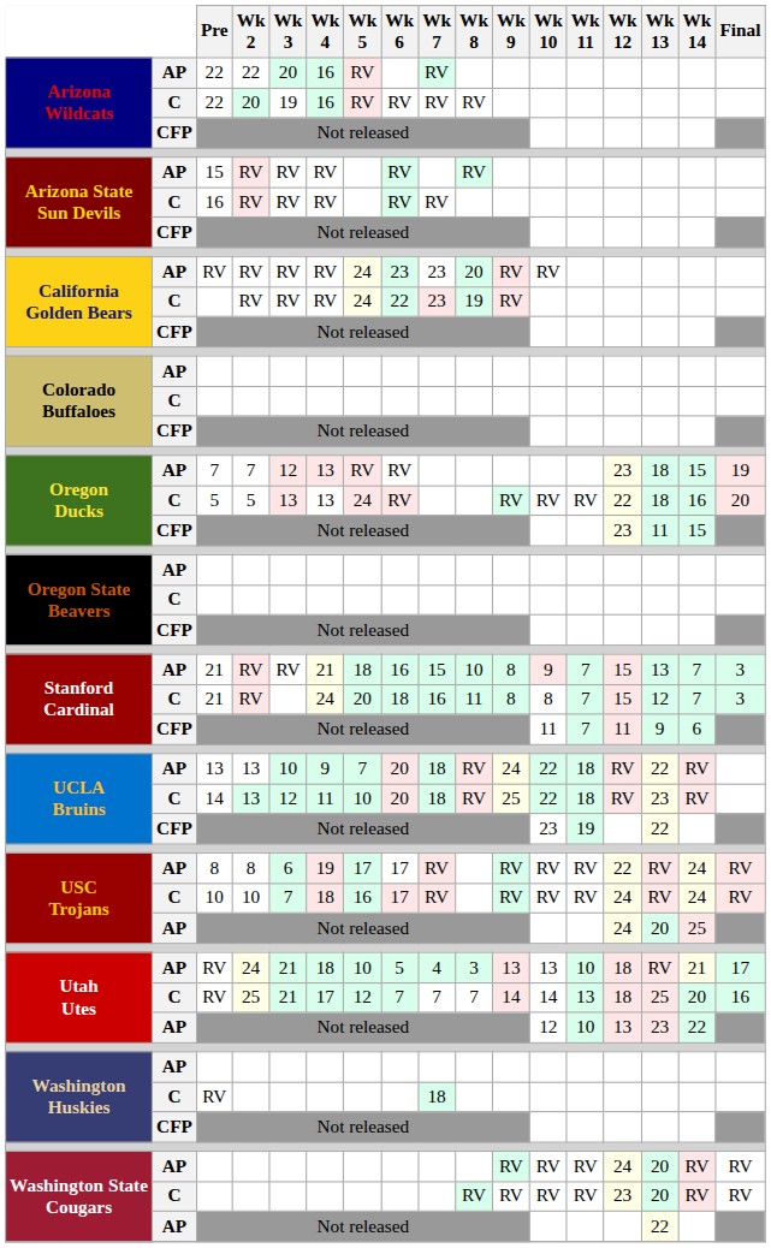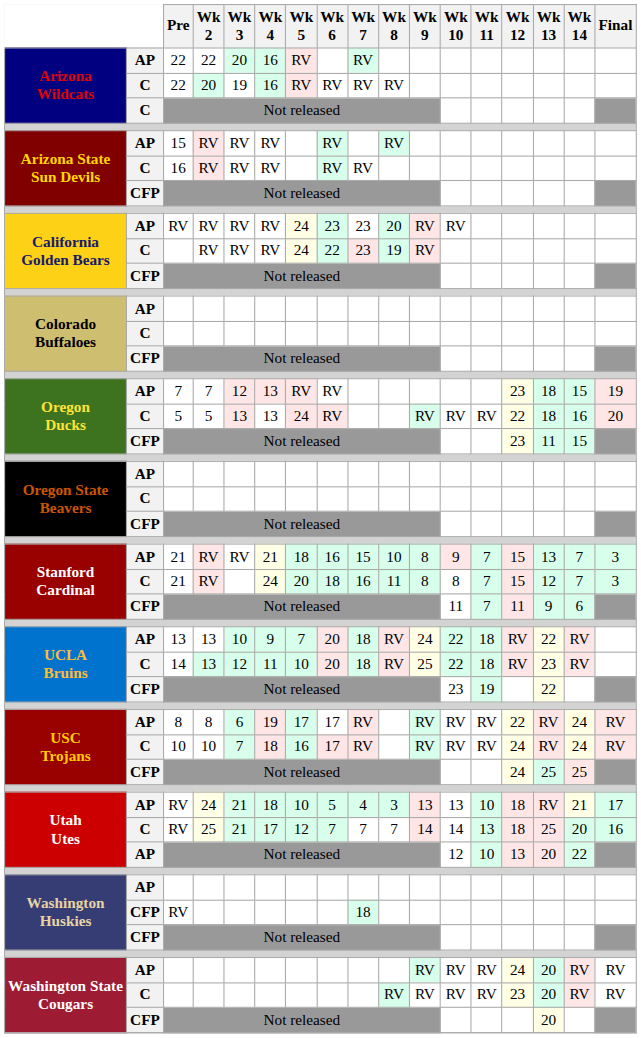 <table class="wikitable" style="white-space:nowrap;font-size:90%;">
 <tr>
 <th colspan=2 style="background:white; border-top-style:hidden; border-left-style:hidden;"> </th>
 <th>Pre</th>
 <th>Wk<br>2</th>
 <th>Wk<br>3</th>
 <th>Wk<br>4</th>
 <th>Wk<br>5</th>
 <th>Wk<br>6</th>
 <th>Wk<br>7</th>
 <th>Wk<br>8</th>
 <th>Wk<br>9</th>
 <th>Wk<br>10</th>
 <th>Wk<br>11</th>
 <th>Wk<br>12</th>
 <th>Wk<br>13</th>
 <th>Wk<br>14</th>
 <th>Final</th>
 </tr>
 <tr style="text-align:center;">
 <th rowspan=3 style="background:#000080; color:#e00000;"><strong>Arizona</strong><br><strong>Wildcats</strong></th>
 <th>AP</th>
 <td style="background:#FFF;">22</td>
 <td style="background:#FFF;">22</td>
 <td style="background:#D8FFEB;">20</td>
 <td style="background:#D8FFEB;">16</td>
 <td style="background:#FFE6E6;">RV</td>
 <td style="background:#FFF;"></td>
 <td style="background:#D8FFEB;">RV</td>
 <td style="background:#FFF;"></td>
 <td style="background:#FFF;"></td>
 <td style="background:#FFF;"></td>
 <td style="background:#FFF;"></td>
 <td style="background:#FFF;"></td>
 <td style="background:#FFF;"></td>
 <td style="background:#FFF;"></td>
 <td style="background:#FFF;"></td>
 </tr>
 <tr style="text-align:center;">
 <th>C</th>
 <td style="background:#FFF;">22</td>
 <td style="background:#D8FFEB;">20</td>
 <td style="background:#FFF;">19</td>
 <td style="background:#D8FFEB;">16</td>
 <td style="background:#FFE6E6;">RV</td>
 <td style="background:#FFF;">RV</td>
 <td style="background:#FFF;">RV</td>
 <td style="background:#FFF;">RV</td>
 <td style="background:#FFF;"></td>
 <td style="background:#FFF;"></td>
 <td style="background:#FFF;"></td>
 <td style="background:#FFF;"></td>
 <td style="background:#FFF;"></td>
 <td style="background:#FFF;"></td>
 <td style="background:#FFF;"></td>
 </tr>
 <tr style="text-align:center;">
-<th>CFP</th>
+<th>C</th>
 <td colspan="9" style="background:#999999;">Not released</td>
 <td style="background:#FFF;"></td>
 <td style="background:#FFF;"></td>
 <td style="background:#FFF;"></td>
 <td style="background:#FFF;"></td>
 <td style="background:#FFF;"></td>
 <td style="background:#999999;"></td>
 </tr>
 <tr>
 <th colspan="19" style="background-color:lightgrey;"></th>
 </tr>
 <tr style="text-align:center;">
 <th rowspan=3 style="background:#800000; color:#FFD700;"><strong>Arizona State</strong><br><strong>Sun Devils</strong></th>
 <th>AP</th>
 <td style="background:#FFF;">15</td>
 <td style="background:#FFE6E6;">RV</td>
 <td style="background:#FFF;">RV</td>
 <td style="background:#FFF;">RV</td>
 <td style="background:#FFF;"></td>
 <td style="background:#D8FFEB;">RV</td>
 <td style="background:#FFF;"></td>
 <td style="background:#D8FFEB;">RV</td>
 <td style="background:#FFF;"></td>
 <td style="background:#FFF;"></td>
 <td style="background:#FFF;"></td>
 <td style="background:#FFF;"></td>
 <td style="background:#FFF;"></td>
 <td style="background:#FFF;"></td>
 <td style="background:#FFF;"></td>
 </tr>
 <tr style="text-align:center;">
 <th>C</th>
 <td style="background:#FFF;">16</td>
 <td style="background:#FFE6E6;">RV</td>
 <td style="background:#FFF;">RV</td>
 <td style="background:#FFF;">RV</td>
 <td style="background:#FFF;"></td>
 <td style="background:#D8FFEB;">RV</td>
 <td style="background:#FFF;">RV</td>
 <td style="background:#FFF;"></td>
 <td style="background:#FFF;"></td>
 <td style="background:#FFF;"></td>
 <td style="background:#FFF;"></td>
 <td style="background:#FFF;"></td>
 <td style="background:#FFF;"></td>
 <td style="background:#FFF;"></td>
 <td style="background:#FFF;"></td>
 </tr>
 <tr style="text-align:center;">
 <th>CFP</th>
 <td colspan="9" style="background:#999999;">Not released</td>
 <td style="background:#FFF;"></td>
 <td style="background:#FFF;"></td>
 <td style="background:#FFF;"></td>
 <td style="background:#FFF;"></td>
 <td style="background:#FFF;"></td>
 <td style="background:#999999;"></td>
 </tr>
 <tr>
 <th colspan="19" style="background-color:lightgrey;"></th>
 </tr>
 <tr style="text-align:center;">
 <th rowspan=3 style="background:#FCD116; color:#191970;"><strong>California</strong><br><strong>Golden Bears</strong></th>
 <th>AP</th>
 <td style="background:#FFF;">RV</td>
 <td style="background:#FFF;">RV</td>
 <td style="background:#FFF;">RV</td>
 <td style="background:#FFF;">RV</td>
 <td style="background:#FFFFE6;">24</td>
 <td style="background:#D8FFEB;">23</td>
 <td style="background:#FFF;">23</td>
 <td style="background:#D8FFEB;">20</td>
 <td style="background:#FFE6E6;">RV</td>
 <td style="background:#FFF;">RV</td>
 <td style="background:#FFF;"></td>
 <td style="background:#FFF;"></td>
 <td style="background:#FFF;"></td>
 <td style="background:#FFF;"></td>
 <td style="background:#FFF;"></td>
 </tr>
 <tr style="text-align:center;">
 <th>C</th>
 <td style="background:#FFF;"></td>
 <td style="background:#FFF;">RV</td>
 <td style="background:#FFF;">RV</td>
 <td style="background:#FFF;">RV</td>
 <td style="background:#FFFFE6;">24</td>
 <td style="background:#D8FFEB;">22</td>
 <td style="background:#FFE6E6;">23</td>
 <td style="background:#D8FFEB;">19</td>
 <td style="background:#FFE6E6;">RV</td>
 <td style="background:#FFF;"></td>
 <td style="background:#FFF;"></td>
 <td style="background:#FFF;"></td>
 <td style="background:#FFF;"></td>
 <td style="background:#FFF;"></td>
 <td style="background:#FFF;"></td>
 </tr>
 <tr style="text-align:center;">
 <th>CFP</th>
 <td colspan="9" style="background:#999999;">Not released</td>
 <td style="background:#FFF;"></td>
 <td style="background:#FFF;"></td>
 <td style="background:#FFF;"></td>
 <td style="background:#FFF;"></td>
 <td style="background:#FFF;"></td>
 <td style="background:#999999;"></td>
 </tr>
 <tr>
 <th colspan="19" style="background-color:lightgrey;"></th>
 </tr>
 <tr style="text-align:center;">
 <th rowspan=3 style="background:#CEBE70; color:#000000;"><strong>Colorado</strong><br><strong>Buffaloes</strong></th>
 <th>AP</th>
 <td style="background:#FFF;"></td>
 <td style="background:#FFF;"></td>
 <td style="background:#FFF;"></td>
 <td style="background:#FFF;"></td>
 <td style="background:#FFF;"></td>
 <td style="background:#FFF;"></td>
 <td style="background:#FFF;"></td>
 <td style="background:#FFF;"></td>
 <td style="background:#FFF;"></td>
 <td style="background:#FFF;"></td>
 <td style="background:#FFF;"></td>
 <td style="background:#FFF;"></td>
 <td style="background:#FFF;"></td>
 <td style="background:#FFF;"></td>
 <td style="background:#FFF;"></td>
 </tr>
 <tr style="text-align:center;">
 <th>C</th>
 <td style="background:#FFF;"></td>
 <td style="background:#FFF;"></td>
 <td style="background:#FFF;"></td>
 <td style="background:#FFF;"></td>
 <td style="background:#FFF;"></td>
 <td style="background:#FFF;"></td>
 <td style="background:#FFF;"></td>
 <td style="background:#FFF;"></td>
 <td style="background:#FFF;"></td>
 <td style="background:#FFF;"></td>
 <td style="background:#FFF;"></td>
 <td style="background:#FFF;"></td>
 <td style="background:#FFF;"></td>
 <td style="background:#FFF;"></td>
 <td style="background:#FFF;"></td>
 </tr>
 <tr style="text-align:center;">
 <th>CFP</th>
 <td colspan="9" style="background:#999999;">Not released</td>
 <td style="background:#FFF;"></td>
 <td style="background:#FFF;"></td>
 <td style="background:#FFF;"></td>
 <td style="background:#FFF;"></td>
 <td style="background:#FFF;"></td>
 <td style="background:#999999;"></td>
 </tr>
 <tr>
 <th colspan="19" style="background-color:lightgrey;"></th>
 </tr>
 <tr style="text-align:center;">
 <th rowspan=3 style="background:#3D731E; color:#FFE436;"><strong>Oregon</strong><br><strong>Ducks</strong></th>
 <th>AP</th>
 <td style="background:#FFF;">7</td>
 <td style="background:#FFF;">7</td>
 <td style="background:#FFE6E6;">12</td>
 <td style="background:#FFE6E6;">13</td>
 <td style="background:#FFE6E6;">RV</td>
 <td style="background:#FFF;">RV</td>
 <td style="background:#FFF;"></td>
 <td style="background:#FFF;"></td>
 <td style="background:#FFF;"></td>
 <td style="background:#FFF;"></td>
 <td style="background:#FFF;"></td>
 <td style="background:#FFFFE6;">23</td>
 <td style="background:#D8FFEB;">18</td>
 <td style="background:#D8FFEB;">15</td>
 <td style="background:#FFE6E6;">19</td>
 </tr>
 <tr style="text-align:center;">
 <th>C</th>
 <td style="background:#FFF;">5</td>
 <td style="background:#FFF;">5</td>
 <td style="background:#FFE6E6;">13</td>
 <td style="background:#FFF;">13</td>
 <td style="background:#FFE6E6;">24</td>
 <td style="background:#FFE6E6;">RV</td>
 <td style="background:#FFF;"></td>
 <td style="background:#FFF;"></td>
 <td style="background:#D8FFEB;">RV</td>
 <td style="background:#FFF;">RV</td>
 <td style="background:#FFF;">RV</td>
 <td style="background:#FFFFE6;">22</td>
 <td style="background:#D8FFEB;">18</td>
 <td style="background:#D8FFEB;">16</td>
 <td style="background:#FFE6E6;">20</td>
 </tr>
 <tr style="text-align:center;">
 <th>CFP</th>
 <td colspan="9" style="background:#999999;">Not released</td>
 <td style="background:#FFF;"></td>
 <td style="background:#FFF;"></td>
 <td style="background:#FFFFE6;">23</td>
 <td style="background:#D8FFEB;">11</td>
 <td style="background:#D8FFEB;">15</td>
 <td style="background:#999999;"></td>
 </tr>
 <tr>
 <th colspan="19" style="background-color:lightgrey;"></th>
 </tr>
 <tr style="text-align:center;">
 <th rowspan=3 style="background:#000000; color:#CC5500;"><strong>Oregon State</strong><br><strong>Beavers</strong></th>
 <th>AP</th>
 <td style="background:#FFF;"></td>
 <td style="background:#FFF;"></td>
 <td style="background:#FFF;"></td>
 <td style="background:#FFF;"></td>
 <td style="background:#FFF;"></td>
 <td style="background:#FFF;"></td>
 <td style="background:#FFF;"></td>
 <td style="background:#FFF;"></td>
 <td style="background:#FFF;"></td>
 <td style="background:#FFF;"></td>
 <td style="background:#FFF;"></td>
 <td style="background:#FFF;"></td>
 <td style="background:#FFF;"></td>
 <td style="background:#FFF;"></td>
 <td style="background:#FFF;"></td>
 </tr>
 <tr style="text-align:center;">
 <th>C</th>
 <td style="background:#FFF;"></td>
 <td style="background:#FFF;"></td>
 <td style="background:#FFF;"></td>
 <td style="background:#FFF;"></td>
 <td style="background:#FFF;"></td>
 <td style="background:#FFF;"></td>
 <td style="background:#FFF;"></td>
 <td style="background:#FFF;"></td>
 <td style="background:#FFF;"></td>
 <td style="background:#FFF;"></td>
 <td style="background:#FFF;"></td>
 <td style="background:#FFF;"></td>
 <td style="background:#FFF;"></td>
 <td style="background:#FFF;"></td>
 <td style="background:#FFF;"></td>
 </tr>
 <tr style="text-align:center;">
 <th>CFP</th>
 <td colspan="9" style="background:#999999;">Not released</td>
 <td style="background:#FFF;"></td>
 <td style="background:#FFF;"></td>
 <td style="background:#FFF;"></td>
 <td style="background:#FFF;"></td>
 <td style="background:#FFF;"></td>
 <td style="background:#999999;"></td>
 </tr>
 <tr>
 <th colspan="19" style="background-color:lightgrey;"></th>
 </tr>
 <tr style="text-align:center;">
 <th rowspan=3 style="background:#990000; color:#FFFFFF;"><strong>Stanford</strong><br><strong>Cardinal</strong></th>
 <th>AP</th>
 <td style="background:#FFF;">21</td>
 <td style="background:#FFE6E6;">RV</td>
 <td style="background:#FFF;">RV</td>
 <td style="background:#FFFFE6;">21</td>
 <td style="background:#D8FFEB;">18</td>
 <td style="background:#D8FFEB;">16</td>
 <td style="background:#D8FFEB;">15</td>
 <td style="background:#D8FFEB;">10</td>
 <td style="background:#D8FFEB;">8</td>
 <td style="background:#FFE6E6;">9</td>
 <td style="background:#D8FFEB;">7</td>
 <td style="background:#FFE6E6;">15</td>
 <td style="background:#D8FFEB;">13</td>
 <td style="background:#D8FFEB;">7</td>
 <td style="background:#D8FFEB;">3</td>
 </tr>
 <tr style="text-align:center;">
 <th>C</th>
 <td style="background:#FFF;">21</td>
 <td style="background:#FFE6E6;">RV</td>
 <td style="background:#FFF;"></td>
 <td style="background:#FFFFE6;">24</td>
 <td style="background:#D8FFEB;">20</td>
 <td style="background:#D8FFEB;">18</td>
 <td style="background:#D8FFEB;">16</td>
 <td style="background:#D8FFEB;">11</td>
 <td style="background:#D8FFEB;">8</td>
 <td style="background:#FFF;">8</td>
 <td style="background:#D8FFEB;">7</td>
 <td style="background:#FFE6E6;">15</td>
 <td style="background:#D8FFEB;">12</td>
 <td style="background:#D8FFEB;">7</td>
 <td style="background:#D8FFEB;">3</td>
 </tr>
 <tr style="text-align:center;">
 <th>CFP</th>
 <td colspan="9" style="background:#999999;">Not released</td>
 <td style="background:#FFF;">11</td>
 <td style="background:#D8FFEB;">7</td>
 <td style="background:#FFE6E6;">11</td>
 <td style="background:#D8FFEB;">9</td>
 <td style="background:#D8FFEB;">6</td>
 <td style="background:#999999;"></td>
 </tr>
 <tr>
 <th colspan="19" style="background-color:lightgrey;"></th>
 </tr>
 <tr style="text-align:center;">
 <th rowspan=3 style="background:#0073CF; color:#FEBB36;"><strong>UCLA</strong><br><strong>Bruins</strong></th>
 <th>AP</th>
 <td style="background:#FFF;">13</td>
 <td style="background:#FFF;">13</td>
 <td style="background:#D8FFEB;">10</td>
 <td style="background:#D8FFEB;">9</td>
 <td style="background:#D8FFEB;">7</td>
 <td style="background:#FFE6E6;">20</td>
 <td style="background:#D8FFEB;">18</td>
 <td style="background:#FFE6E6;">RV</td>
 <td style="background:#FFFFE6;">24</td>
 <td style="background:#D8FFEB;">22</td>
 <td style="background:#D8FFEB;">18</td>
 <td style="background:#FFE6E6;">RV</td>
 <td style="background:#FFFFE6;">22</td>
 <td style="background:#FFE6E6;">RV</td>
 <td style="background:#FFF;"></td>
 </tr>
 <tr style="text-align:center;">
 <th>C</th>
 <td style="background:#FFF;">14</td>
 <td style="background:#D8FFEB;">13</td>
 <td style="background:#D8FFEB;">12</td>
 <td style="background:#D8FFEB;">11</td>
 <td style="background:#D8FFEB;">10</td>
 <td style="background:#FFE6E6;">20</td>
 <td style="background:#D8FFEB;">18</td>
 <td style="background:#FFE6E6;">RV</td>
 <td style="background:#FFFFE6;">25</td>
 <td style="background:#D8FFEB;">22</td>
 <td style="background:#D8FFEB;">18</td>
 <td style="background:#FFE6E6;">RV</td>
 <td style="background:#FFFFE6;">23</td>
 <td style="background:#FFE6E6;">RV</td>
 <td style="background:#FFF;"></td>
 </tr>
 <tr style="text-align:center;">
 <th>CFP</th>
 <td colspan="9" style="background:#999999;">Not released</td>
 <td style="background:#FFF;">23</td>
 <td style="background:#D8FFEB;">19</td>
 <td style="background:#FFF;"></td>
 <td style="background:#FFFFE6;">22</td>
 <td style="background:#FFF;"></td>
 <td style="background:#999999;"></td>
 </tr>
 <tr>
 <th colspan="19" style="background-color:lightgrey;"></th>
 </tr>
 <tr style="text-align:center;">
 <th rowspan=3 style="background:#990000; color:#FFCC00;"><strong>USC</strong><br><strong>Trojans</strong></th>
 <th>AP</th>
 <td style="background:#FFF;">8</td>
 <td style="background:#FFF;">8</td>
 <td style="background:#D8FFEB;">6</td>
 <td style="background:#FFE6E6;">19</td>
 <td style="background:#D8FFEB;">17</td>
 <td style="background:#FFF;">17</td>
 <td style="background:#FFE6E6;">RV</td>
 <td style="background:#FFF;"></td>
 <td style="background:#D8FFEB;">RV</td>
 <td style="background:#FFF;">RV</td>
 <td style="background:#FFF;">RV</td>
 <td style="background:#FFFFE6;">22</td>
 <td style="background:#FFE6E6;">RV</td>
 <td style="background:#FFFFE6;">24</td>
 <td style="background:#FFE6E6;">RV</td>
 </tr>
 <tr style="text-align:center;">
 <th>C</th>
 <td style="background:#FFF;">10</td>
 <td style="background:#FFF;">10</td>
 <td style="background:#D8FFEB;">7</td>
 <td style="background:#FFE6E6;">18</td>
 <td style="background:#D8FFEB;">16</td>
 <td style="background:#FFE6E6;">17</td>
 <td style="background:#FFE6E6;">RV</td>
 <td style="background:#FFF;"></td>
 <td style="background:#D8FFEB;">RV</td>
 <td style="background:#FFF;">RV</td>
 <td style="background:#FFF;">RV</td>
 <td style="background:#FFFFE6;">24</td>
 <td style="background:#FFE6E6;">RV</td>
 <td style="background:#FFFFE6;">24</td>
 <td style="background:#FFE6E6;">RV</td>
 </tr>
 <tr style="text-align:center;">
-<th>AP</th>
+<th>CFP</th>
 <td colspan="9" style="background:#999999;">Not released</td>
 <td style="background:#FFF;"></td>
 <td style="background:#FFF;"></td>
 <td style="background:#FFFFE6;">24</td>
-<td style="background:#D8FFEB;">20</td>
+<td style="background:#D8FFEB;">25</td>
 <td style="background:#FFE6E6;">25</td>
 <td style="background:#999999;"></td>
 </tr>
 <tr>
 <th colspan="19" style="background-color:lightgrey;"></th>
 </tr>
 <tr style="text-align:center;">
 <th rowspan=3 style="background:#CC0000; color:#FFFFFF;"><strong>Utah</strong><br><strong>Utes</strong></th>
 <th>AP</th>
 <td style="background:#FFF;">RV</td>
 <td style="background:#FFFFE6;">24</td>
 <td style="background:#D8FFEB;">21</td>
 <td style="background:#D8FFEB;">18</td>
 <td style="background:#D8FFEB;">10</td>
 <td style="background:#D8FFEB;">5</td>
 <td style="background:#D8FFEB;">4</td>
 <td style="background:#D8FFEB;">3</td>
 <td style="background:#FFE6E6;">13</td>
 <td style="background:#FFF;">13</td>
 <td style="background:#D8FFEB;">10</td>
 <td style="background:#FFE6E6;">18</td>
 <td style="background:#FFE6E6;">RV</td>
 <td style="background:#FFFFE6;">21</td>
 <td style="background:#D8FFEB;">17</td>
 </tr>
 <tr style="text-align:center;">
 <th>C</th>
 <td style="background:#FFF;">RV</td>
 <td style="background:#FFFFE6;">25</td>
 <td style="background:#D8FFEB;">21</td>
 <td style="background:#D8FFEB;">17</td>
 <td style="background:#D8FFEB;">12</td>
 <td style="background:#D8FFEB;">7</td>
 <td style="background:#FFF;">7</td>
 <td style="background:#FFF;">7</td>
 <td style="background:#FFE6E6;">14</td>
 <td style="background:#FFF;">14</td>
 <td style="background:#D8FFEB;">13</td>
 <td style="background:#FFE6E6;">18</td>
 <td style="background:#FFE6E6;">25</td>
 <td style="background:#D8FFEB;">20</td>
 <td style="background:#D8FFEB;">16</td>
 </tr>
 <tr style="text-align:center;">
 <th>AP</th>
 <td colspan="9" style="background:#999999;">Not released</td>
 <td style="background:#FFF;">12</td>
 <td style="background:#D8FFEB;">10</td>
 <td style="background:#FFE6E6;">13</td>
-<td style="background:#FFE6E6;">23</td>
+<td style="background:#FFE6E6;">20</td>
 <td style="background:#D8FFEB;">22</td>
 <td style="background:#999999;"></td>
 </tr>
 <tr>
 <th colspan="19" style="background-color:lightgrey;"></th>
 </tr>
 <tr style="text-align:center;">
 <th rowspan=3 style="background:#363c74; color:#e8d3a2;"><strong>Washington</strong><br><strong>Huskies</strong></th>
 <th>AP</th>
 <td style="background:#FFF;"></td>
 <td style="background:#FFF;"></td>
 <td style="background:#FFF;"></td>
 <td style="background:#FFF;"></td>
 <td style="background:#FFF;"></td>
 <td style="background:#FFF;"></td>
 <td style="background:#FFF;"></td>
 <td style="background:#FFF;"></td>
 <td style="background:#FFF;"></td>
 <td style="background:#FFF;"></td>
 <td style="background:#FFF;"></td>
 <td style="background:#FFF;"></td>
 <td style="background:#FFF;"></td>
 <td style="background:#FFF;"></td>
 <td style="background:#FFF;"></td>
 </tr>
 <tr style="text-align:center;">
-<th>C</th>
+<th>CFP</th>
 <td style="background:#FFF;">RV</td>
 <td style="background:#FFF;"></td>
 <td style="background:#FFF;"></td>
 <td style="background:#FFF;"></td>
 <td style="background:#FFF;"></td>
 <td style="background:#FFF;"></td>
 <td style="background:#D8FFEB;">18</td>
 <td style="background:#FFF;"></td>
 <td style="background:#FFF;"></td>
 <td style="background:#FFF;"></td>
 <td style="background:#FFF;"></td>
 <td style="background:#FFF;"></td>
 <td style="background:#FFF;"></td>
 <td style="background:#FFF;"></td>
 <td style="background:#FFF;"></td>
 </tr>
 <tr style="text-align:center;">
 <th>CFP</th>
 <td colspan="9" style="background:#999999;">Not released</td>
 <td style="background:#FFF;"></td>
 <td style="background:#FFF;"></td>
 <td style="background:#FFF;"></td>
 <td style="background:#FFF;"></td>
 <td style="background:#FFF;"></td>
 <td style="background:#999999;"></td>
 </tr>
 <tr>
 <th colspan="19" style="background-color:lightgrey;"></th>
 </tr>
 <tr style="text-align:center;">
 <th rowspan=3 style="background:#9e1b34; color:#FFFFFF;"><strong>Washington State</strong><br><strong>Cougars</strong></th>
 <th>AP</th>
 <td style="background:#FFF;"></td>
 <td style="background:#FFF;"></td>
 <td style="background:#FFF;"></td>
 <td style="background:#FFF;"></td>
 <td style="background:#FFF;"></td>
 <td style="background:#FFF;"></td>
 <td style="background:#FFF;"></td>
 <td style="background:#FFF;"></td>
 <td style="background:#D8FFEB;">RV</td>
 <td style="background:#FFF;">RV</td>
 <td style="background:#FFF;">RV</td>
 <td style="background:#FFFFE6;">24</td>
 <td style="background:#D8FFEB;">20</td>
 <td style="background:#FFE6E6;">RV</td>
 <td style="background:#FFF;">RV</td>
 </tr>
 <tr style="text-align:center;">
 <th>C</th>
 <td style="background:#FFF;"></td>
 <td style="background:#FFF;"></td>
 <td style="background:#FFF;"></td>
 <td style="background:#FFF;"></td>
 <td style="background:#FFF;"></td>
 <td style="background:#FFF;"></td>
 <td style="background:#FFF;"></td>
 <td style="background:#D8FFEB;">RV</td>
 <td style="background:#FFF;">RV</td>
 <td style="background:#FFF;">RV</td>
 <td style="background:#FFF;">RV</td>
 <td style="background:#FFFFE6;">23</td>
 <td style="background:#D8FFEB;">20</td>
 <td style="background:#FFE6E6;">RV</td>
 <td style="background:#FFF;">RV</td>
 </tr>
 <tr style="text-align:center;">
-<th>AP</th>
+<th>CFP</th>
 <td colspan="9" style="background:#999999;">Not released</td>
 <td style="background:#FFF;"></td>
 <td style="background:#FFF;"></td>
 <td style="background:#FFF;"></td>
-<td style="background:#FFFFE6;">22</td>
+<td style="background:#FFFFE6;">20</td>
 <td style="background:#FFF;"></td>
 <td style="background:#999999;"></td>
 </tr>
 <tr style="text-align:center;">
 </tr>
 </table>
